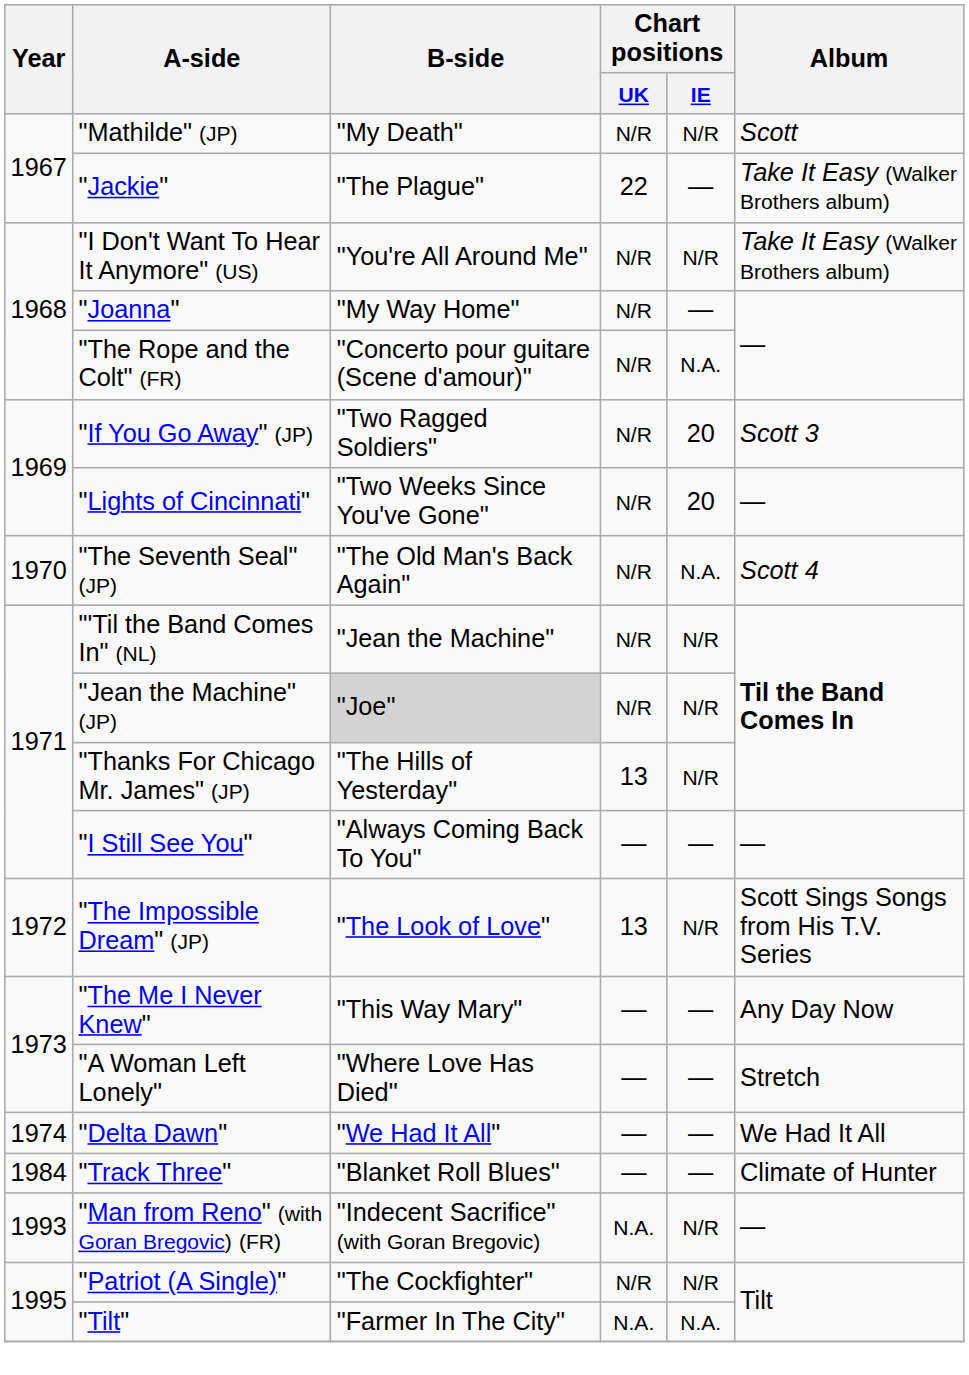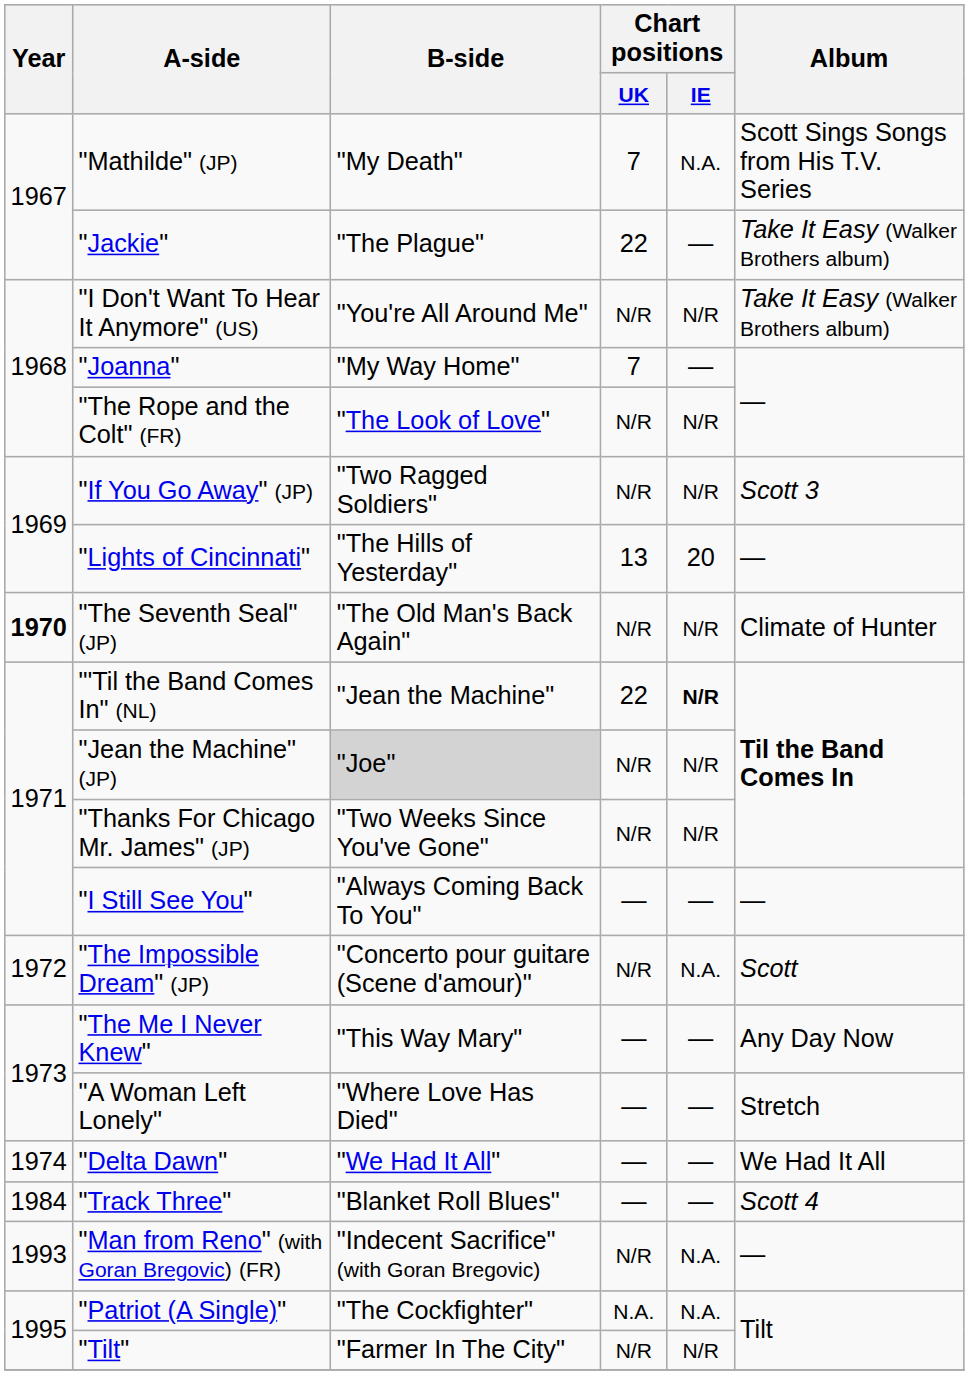 <table class="wikitable">
 <tr>
 <th rowspan="2">Year</th>
 <th rowspan="2">A-side</th>
 <th rowspan="2">B-side</th>
 <th colspan="2">Chart positions</th>
 <th rowspan="2">Album</th>
 </tr>
 <tr>
 <th width="35"><small><a href='#'>UK</a></small><br></th>
 <th width="35"><small><a href='#'>IE</a></small><br></th>
 </tr>
 <tr>
 <td rowspan="2">1967</td>
 <td>"Mathilde" <small>(JP)</small></td>
 <td>"My Death"</td>
-<td align=center><small>N/R</small></td>
-<td align=center><small>N/R</small></td>
-<td><em>Scott</em></td>
+<td align=center>7</td>
+<td align=center><small>N.A.</small></td>
+<td></em>Scott Sings Songs from His T.V. Series<em></td>
 </tr>
 <tr>
 <td>"<a href='#'>Jackie</a>"</td>
 <td>"The Plague"</td>
 <td align=center>22</td>
 <td align=center>—</td>
 <td><em>Take It Easy</em> <small>(Walker Brothers album)</small></td>
 </tr>
 <tr>
 <td rowspan="3">1968</td>
 <td>"I Don't Want To Hear It Anymore" <small>(US)</small> </td>
 <td>"You're All Around Me"</td>
 <td align=center><small>N/R</small></td>
 <td align=center><small>N/R</small></td>
 <td><em>Take It Easy</em> <small>(Walker Brothers album)</small></td>
 </tr>
 <tr>
 <td>"<a href='#'>Joanna</a>"</td>
 <td>"My Way Home"</td>
-<td align=center><small>N/R</small></td>
+<td align=center>7</td>
 <td align=center>—</td>
 <td rowspan="2">—</td>
 </tr>
 <tr>
 <td>"The Rope and the Colt"  <small>(FR)</small></td>
-<td>"Concerto pour guitare (Scene d'amour)" </td>
+<td>"<a href='#'>The Look of Love</a>"</td>
 <td align=center><small>N/R</small></td>
-<td align=center><small>N.A.</small></td>
+<td align=center><small>N/R</small></td>
 </tr>
 <tr>
 <td rowspan="2">1969</td>
 <td>"<a href='#'>If You Go Away</a>" <small>(JP)</small></td>
 <td>"Two Ragged Soldiers"</td>
 <td align=center><small>N/R</small></td>
-<td align=center>20</td>
+<td align=center><small>N/R</small></td>
 <td><em>Scott 3</em></td>
 </tr>
 <tr>
 <td>"<a href='#'>Lights of Cincinnati</a>"</td>
-<td>"Two Weeks Since You've Gone"</td>
-<td align=center><small>N/R</small></td>
+<td>"The Hills of Yesterday"</td>
+<td align=center>13</td>
 <td align=center>20</td>
 <td>—</td>
 </tr>
 <tr>
-<td>1970</td>
+<td><strong>1970</strong></td>
 <td>"The Seventh Seal" <small>(JP)</small></td>
 <td>"The Old Man's Back Again"</td>
 <td align=center><small>N/R</small></td>
-<td align=center><small>N.A.</small></td>
-<td><em>Scott 4</em></td>
+<td align=center><small>N/R</small></td>
+<td></em>Climate of Hunter<em></td>
 </tr>
 <tr>
 <td rowspan="4">1971</td>
 <td>"'Til the Band Comes In" <small>(NL)</small></td>
 <td>"Jean the Machine"</td>
-<td align=center><small>N/R</small></td>
-<td align=center><small>N/R</small></td>
+<td align=center>22</td>
+<td align=center><strong><small>N/R</small></strong></td>
 <td rowspan="3"><strong>Til the Band Comes In<em></td>
 </tr>
 <tr>
 <td>"Jean the Machine" <small>(JP)</small></td>
 <td style="background: lightgrey;">"Joe"</td>
 <td align=center><small>N/R</small></td>
 <td align=center><small>N/R</small></td>
 </tr>
 <tr>
 <td>"Thanks For Chicago Mr. James" <small>(JP)</small></td>
-<td>"The Hills of Yesterday"</td>
-<td align=center>13</td>
+<td>"Two Weeks Since You've Gone"</td>
+<td align=center><small>N/R</small></td>
 <td align=center><small>N/R</small></td>
 </tr>
 <tr>
 <td>"<a href='#'>I Still See You</a>"</td>
 <td>"Always Coming Back To You"</td>
 <td align=center>—</td>
 <td align=center>—</td>
 <td>—</td>
 </tr>
 <tr>
 <td>1972</td>
 <td>"<a href='#'>The Impossible Dream</a>" <small>(JP)</small></td>
-<td>"<a href='#'>The Look of Love</a>"</td>
-<td align=center>13</td>
+<td>"Concerto pour guitare (Scene d'amour)" </td>
 <td align=center><small>N/R</small></td>
-<td></em>Scott Sings Songs from His T.V. Series<em></td>
+<td align=center><small>N.A.</small></td>
+<td><em>Scott</em></td>
 </tr>
 <tr>
 <td rowspan="2">1973</td>
 <td>"<a href='#'>The Me I Never Knew</a>"</td>
 <td>"This Way Mary"</td>
 <td align=center>—</td>
 <td align=center>—</td>
 <td></em>Any Day Now<em></td>
 </tr>
 <tr>
 <td>"A Woman Left Lonely"</td>
 <td>"Where Love Has Died"</td>
 <td align=center>—</td>
 <td align=center>—</td>
 <td></em>Stretch<em></td>
 </tr>
 <tr>
 <td>1974</td>
 <td>"<a href='#'>Delta Dawn</a>"</td>
 <td>"<a href='#'>We Had It All</a>"</td>
 <td align=center>—</td>
 <td align=center>—</td>
 <td></em>We Had It All<em></td>
 </tr>
 <tr>
 <td>1984</td>
 <td>"<a href='#'>Track Three</a>"</td>
 <td>"Blanket Roll Blues"</td>
 <td align=center>—</td>
 <td align=center>—</td>
-<td></em>Climate of Hunter<em></td>
+<td><em>Scott 4</em></td>
 </tr>
 <tr>
 <td>1993</td>
 <td>"<a href='#'>Man from Reno</a>" <small>(with <a href='#'>Goran Bregovic</a>)</small> <small>(FR)</small></td>
 <td>"Indecent Sacrifice" <small>(with Goran Bregovic)</small></td>
+<td align=center><small>N/R</small></td>
 <td align=center><small>N.A.</small></td>
-<td align=center><small>N/R</small></td>
 <td>—</td>
 </tr>
 <tr>
 <td rowspan="2">1995</td>
 <td>"<a href='#'>Patriot (A Single)</a>" </td>
 <td>"The Cockfighter"</td>
-<td align=center><small>N/R</small></td>
-<td align=center><small>N/R</small></td>
+<td align=center><small>N.A.</small></td>
+<td align=center><small>N.A.</small></td>
 <td rowspan="2"></em>Tilt<em></td>
 </tr>
 <tr>
 <td>"<a href='#'>Tilt</a>" </td>
 <td>"Farmer In The City"</td>
-<td align=center><small>N.A.</small></td>
-<td align=center><small>N.A.</small></td>
+<td align=center><small>N/R</small></td>
+<td align=center><small>N/R</small></td>
 </tr>
 <tr>
 </tr>
 </table>
